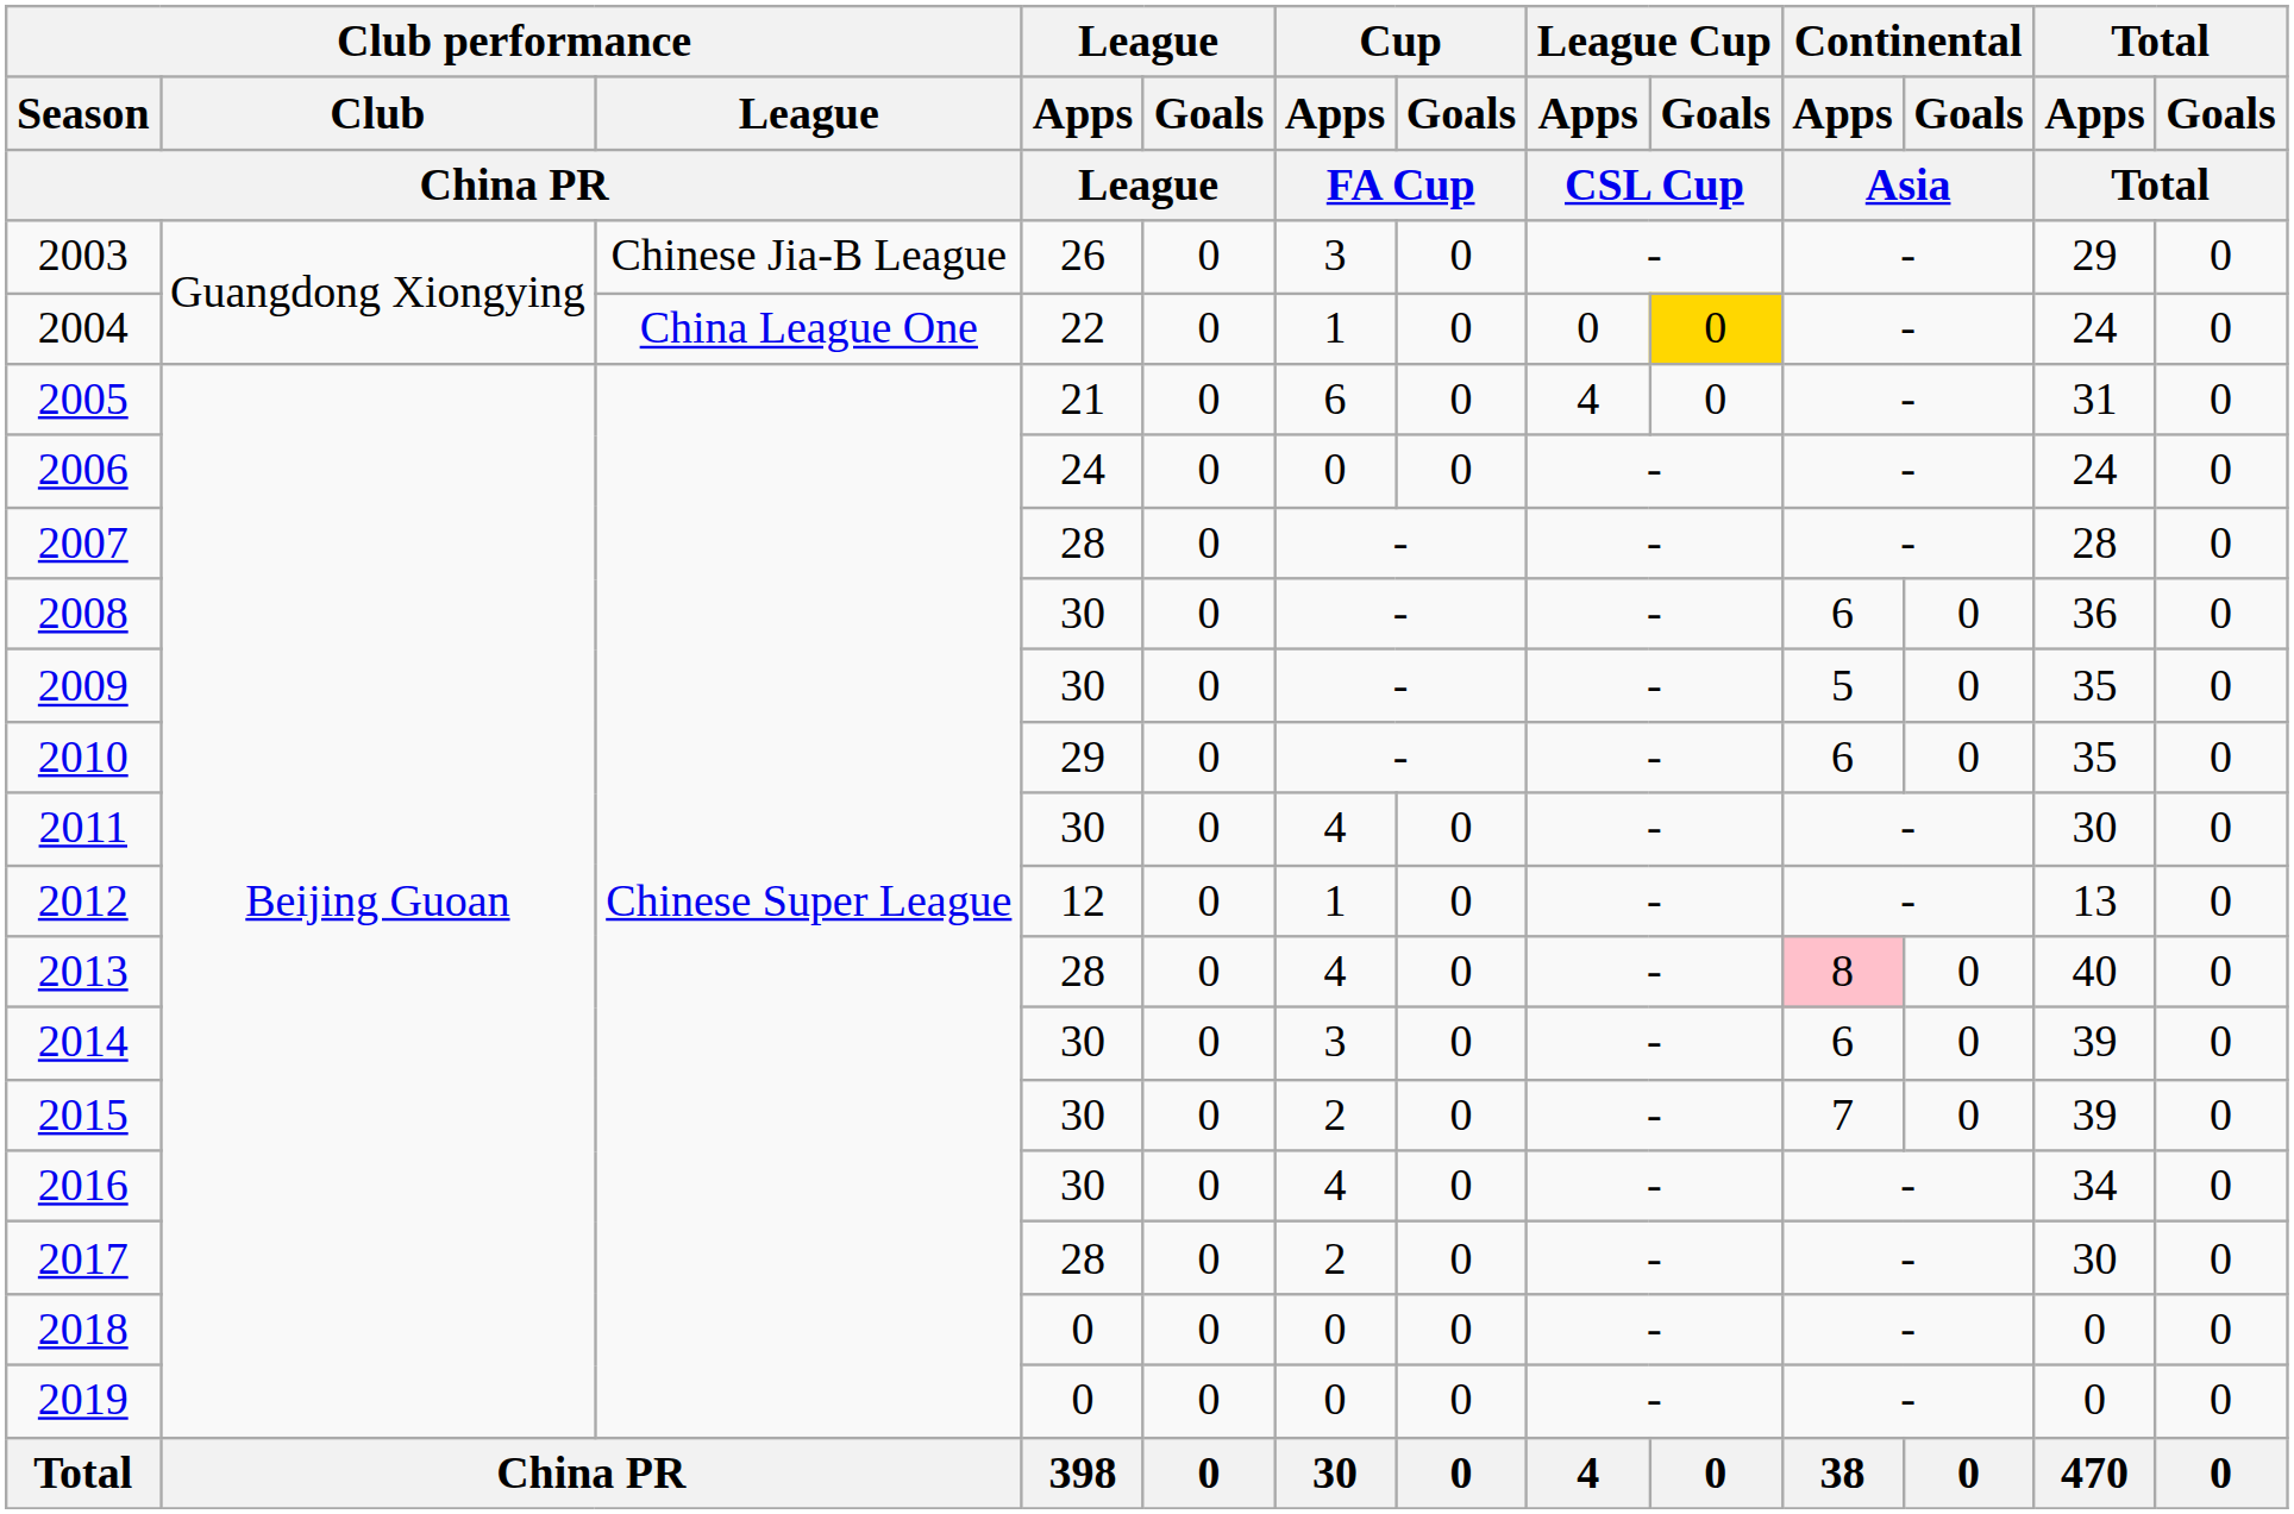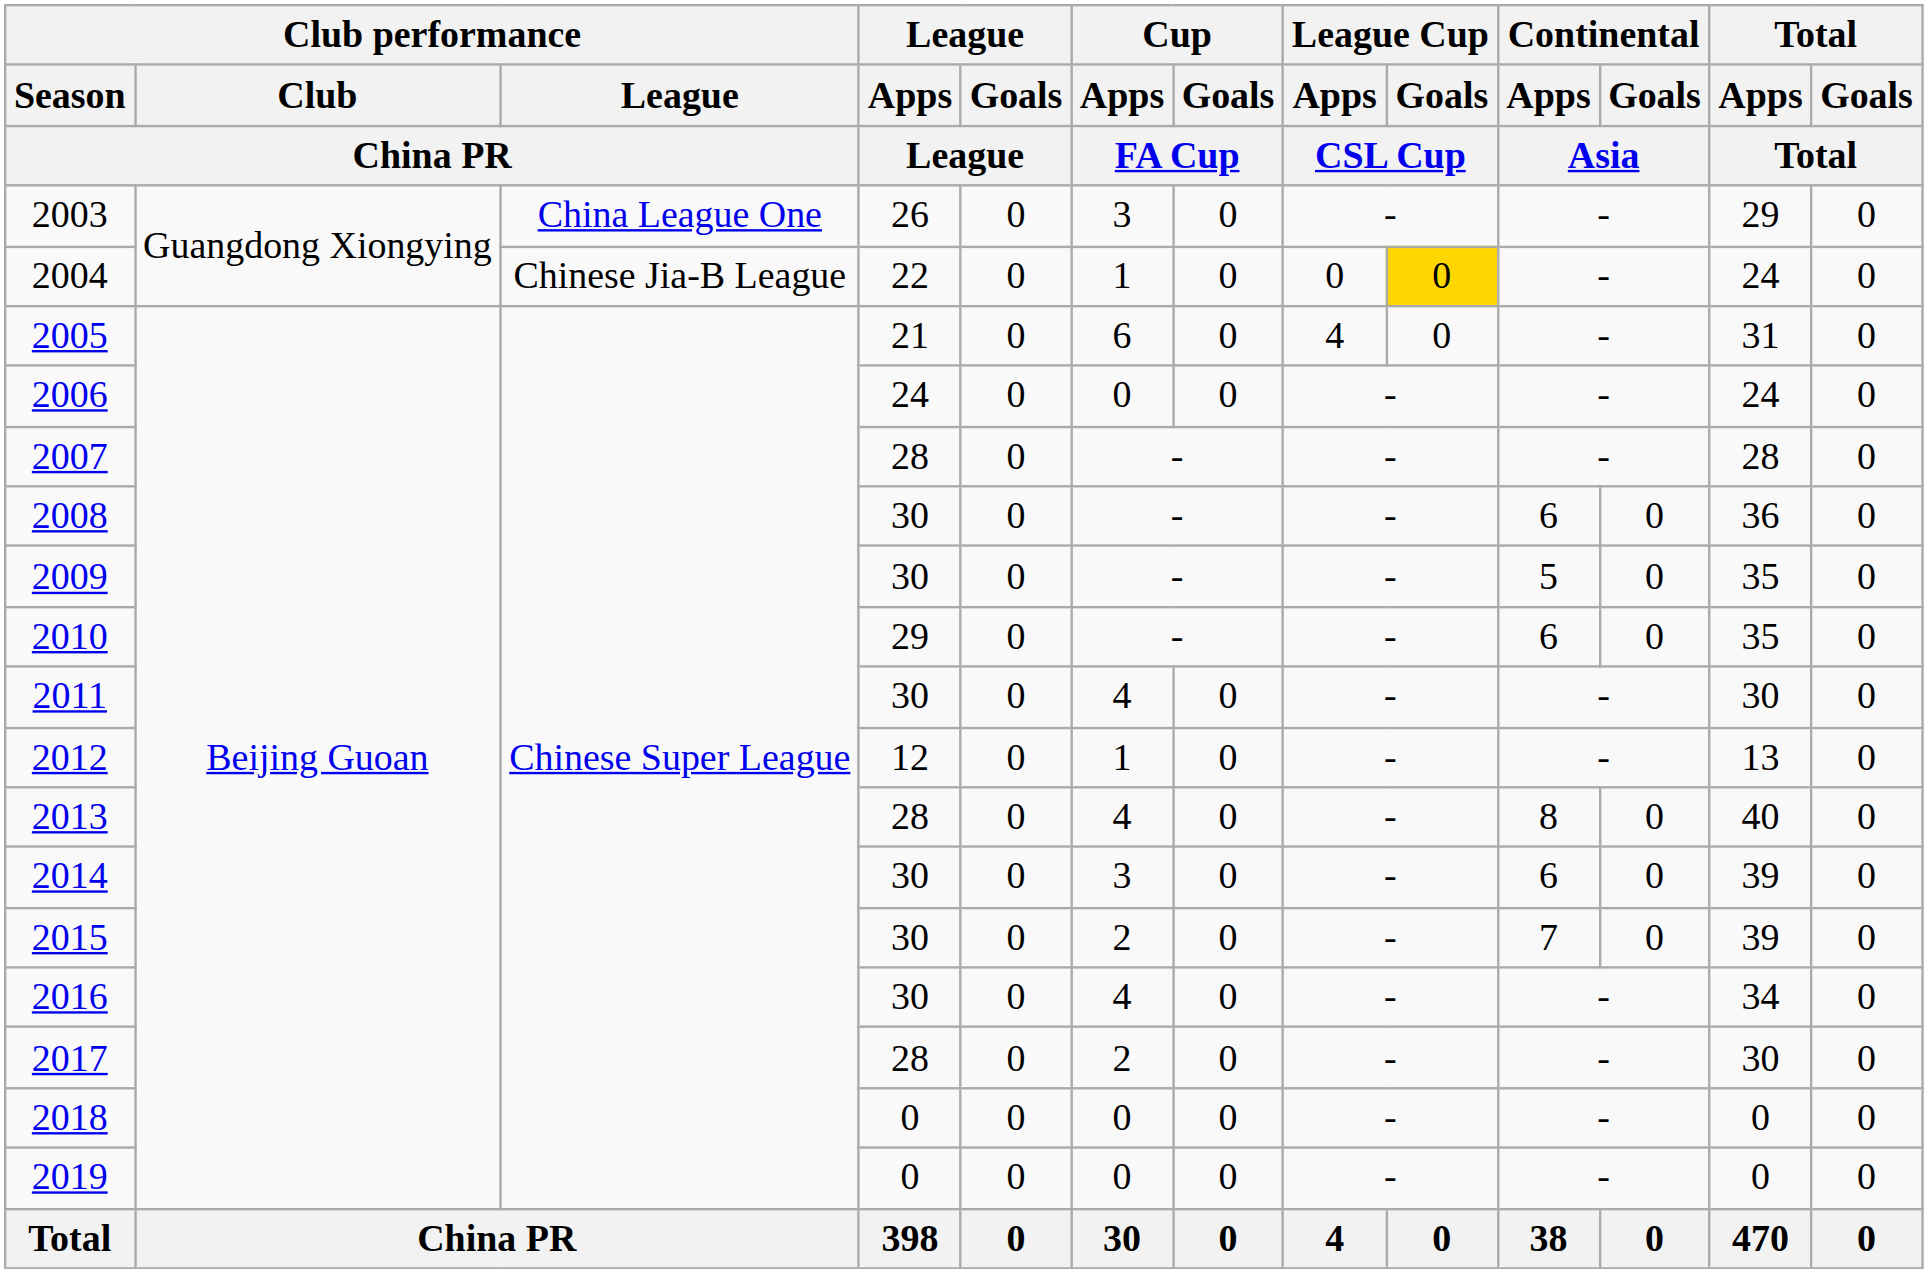 <table class="wikitable" style="text-align:center">
 <tr>
 <th colspan=3>Club performance</th>
 <th colspan=2>League</th>
 <th colspan=2>Cup</th>
 <th colspan=2>League Cup</th>
 <th colspan=2>Continental</th>
 <th colspan=2>Total</th>
 </tr>
 <tr>
 <th>Season</th>
 <th>Club</th>
 <th>League</th>
 <th>Apps</th>
 <th>Goals</th>
 <th>Apps</th>
 <th>Goals</th>
 <th>Apps</th>
 <th>Goals</th>
 <th>Apps</th>
 <th>Goals</th>
 <th>Apps</th>
 <th>Goals</th>
 </tr>
 <tr>
 <th colspan=3>China PR</th>
 <th colspan=2>League</th>
 <th colspan=2><a href='#'>FA Cup</a></th>
 <th colspan=2><a href='#'>CSL Cup</a></th>
 <th colspan=2><a href='#'>Asia</a></th>
 <th colspan=2>Total</th>
 </tr>
 <tr>
 <td>2003</td>
 <td rowspan="2">Guangdong Xiongying</td>
-<td>Chinese Jia-B League</td>
+<td><a href='#'>China League One</a></td>
 <td>26</td>
 <td>0</td>
 <td>3</td>
 <td>0</td>
 <td colspan="2">-</td>
 <td colspan="2">-</td>
 <td>29</td>
 <td>0</td>
 </tr>
 <tr>
 <td>2004</td>
-<td><a href='#'>China League One</a></td>
+<td>Chinese Jia-B League</td>
 <td>22</td>
 <td>0</td>
 <td>1</td>
 <td>0</td>
 <td>0</td>
 <td style="background: gold;">0</td>
 <td colspan="2">-</td>
 <td>24</td>
 <td>0</td>
 </tr>
 <tr>
 <td><a href='#'>2005</a></td>
 <td rowspan="15"><a href='#'>Beijing Guoan</a></td>
 <td rowspan="15"><a href='#'>Chinese Super League</a></td>
 <td>21</td>
 <td>0</td>
 <td>6</td>
 <td>0</td>
 <td>4</td>
 <td>0</td>
 <td colspan="2">-</td>
 <td>31</td>
 <td>0</td>
 </tr>
 <tr>
 <td><a href='#'>2006</a></td>
 <td>24</td>
 <td>0</td>
 <td>0</td>
 <td>0</td>
 <td colspan="2">-</td>
 <td colspan="2">-</td>
 <td>24</td>
 <td>0</td>
 </tr>
 <tr>
 <td><a href='#'>2007</a></td>
 <td>28</td>
 <td>0</td>
 <td colspan="2">-</td>
 <td colspan="2">-</td>
 <td colspan="2">-</td>
 <td>28</td>
 <td>0</td>
 </tr>
 <tr>
 <td><a href='#'>2008</a></td>
 <td>30</td>
 <td>0</td>
 <td colspan="2">-</td>
 <td colspan="2">-</td>
 <td>6</td>
 <td>0</td>
 <td>36</td>
 <td>0</td>
 </tr>
 <tr>
 <td><a href='#'>2009</a></td>
 <td>30</td>
 <td>0</td>
 <td colspan="2">-</td>
 <td colspan="2">-</td>
 <td>5</td>
 <td>0</td>
 <td>35</td>
 <td>0</td>
 </tr>
 <tr>
 <td><a href='#'>2010</a></td>
 <td>29</td>
 <td>0</td>
 <td colspan="2">-</td>
 <td colspan="2">-</td>
 <td>6</td>
 <td>0</td>
 <td>35</td>
 <td>0</td>
 </tr>
 <tr>
 <td><a href='#'>2011</a></td>
 <td>30</td>
 <td>0</td>
 <td>4</td>
 <td>0</td>
 <td colspan="2">-</td>
 <td colspan="2">-</td>
 <td>30</td>
 <td>0</td>
 </tr>
 <tr>
 <td><a href='#'>2012</a></td>
 <td>12</td>
 <td>0</td>
 <td>1</td>
 <td>0</td>
 <td colspan="2">-</td>
 <td colspan="2">-</td>
 <td>13</td>
 <td>0</td>
 </tr>
 <tr>
 <td><a href='#'>2013</a></td>
 <td>28</td>
 <td>0</td>
 <td>4</td>
 <td>0</td>
 <td colspan="2">-</td>
-<td style="background: pink;">8</td>
+<td>8</td>
 <td>0</td>
 <td>40</td>
 <td>0</td>
 </tr>
 <tr>
 <td><a href='#'>2014</a></td>
 <td>30</td>
 <td>0</td>
 <td>3</td>
 <td>0</td>
 <td colspan="2">-</td>
 <td>6</td>
 <td>0</td>
 <td>39</td>
 <td>0</td>
 </tr>
 <tr>
 <td><a href='#'>2015</a></td>
 <td>30</td>
 <td>0</td>
 <td>2</td>
 <td>0</td>
 <td colspan="2">-</td>
 <td>7</td>
 <td>0</td>
 <td>39</td>
 <td>0</td>
 </tr>
 <tr>
 <td><a href='#'>2016</a></td>
 <td>30</td>
 <td>0</td>
 <td>4</td>
 <td>0</td>
 <td colspan="2">-</td>
 <td colspan="2">-</td>
 <td>34</td>
 <td>0</td>
 </tr>
 <tr>
 <td><a href='#'>2017</a></td>
 <td>28</td>
 <td>0</td>
 <td>2</td>
 <td>0</td>
 <td colspan="2">-</td>
 <td colspan="2">-</td>
 <td>30</td>
 <td>0</td>
 </tr>
 <tr>
 <td><a href='#'>2018</a></td>
 <td>0</td>
 <td>0</td>
 <td>0</td>
 <td>0</td>
 <td colspan="2">-</td>
 <td colspan="2">-</td>
 <td>0</td>
 <td>0</td>
 </tr>
 <tr>
 <td><a href='#'>2019</a></td>
 <td>0</td>
 <td>0</td>
 <td>0</td>
 <td>0</td>
 <td colspan="2">-</td>
 <td colspan="2">-</td>
 <td>0</td>
 <td>0</td>
 </tr>
 <tr>
 <th rowspan=1>Total</th>
 <th colspan=2>China PR</th>
 <th>398</th>
 <th>0</th>
 <th>30</th>
 <th>0</th>
 <th>4</th>
 <th>0</th>
 <th>38</th>
 <th>0</th>
 <th>470</th>
 <th>0</th>
 </tr>
 </table>
